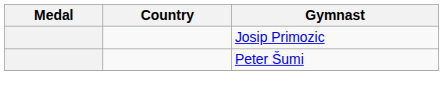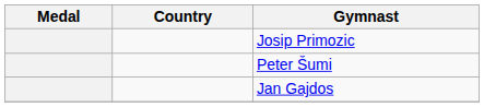 <table class="wikitable" width=500>
 <tr bgcolor="#efefef">
 <th>Medal</th>
 <th>Country</th>
 <th>Gymnast</th>
 </tr>
 <tr>
 <th></th>
 <td></td>
 <td><a href='#'>Josip Primozic</a></td>
 </tr>
 <tr>
 <th></th>
 <td></td>
 <td><a href='#'>Peter Šumi</a></td>
 </tr>
 <tr>
+<th></th>
+<td></td>
+<td><a href='#'>Jan Gajdos</a></td>
+</tr>
+<tr>
 </tr>
 </table>
